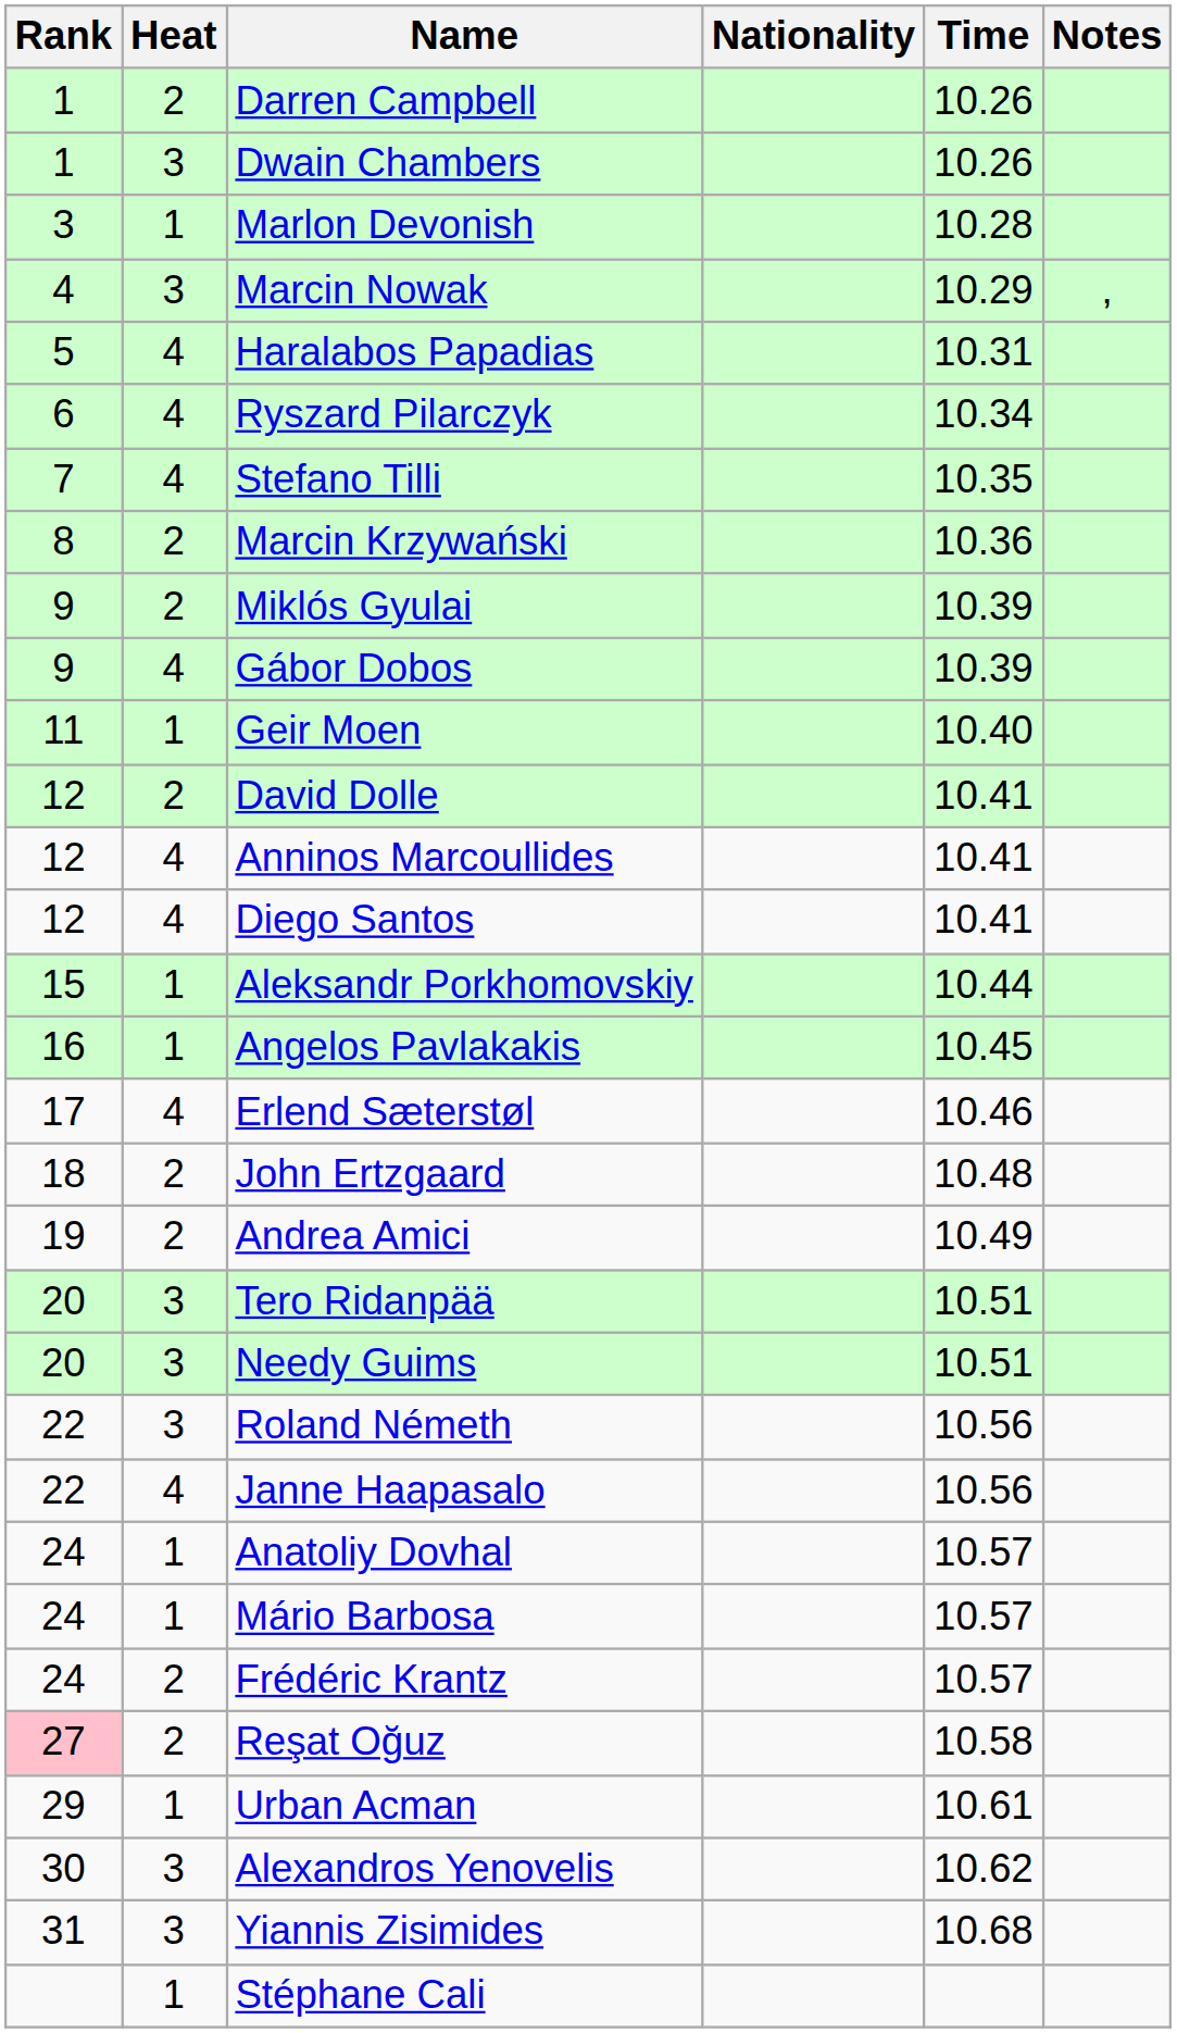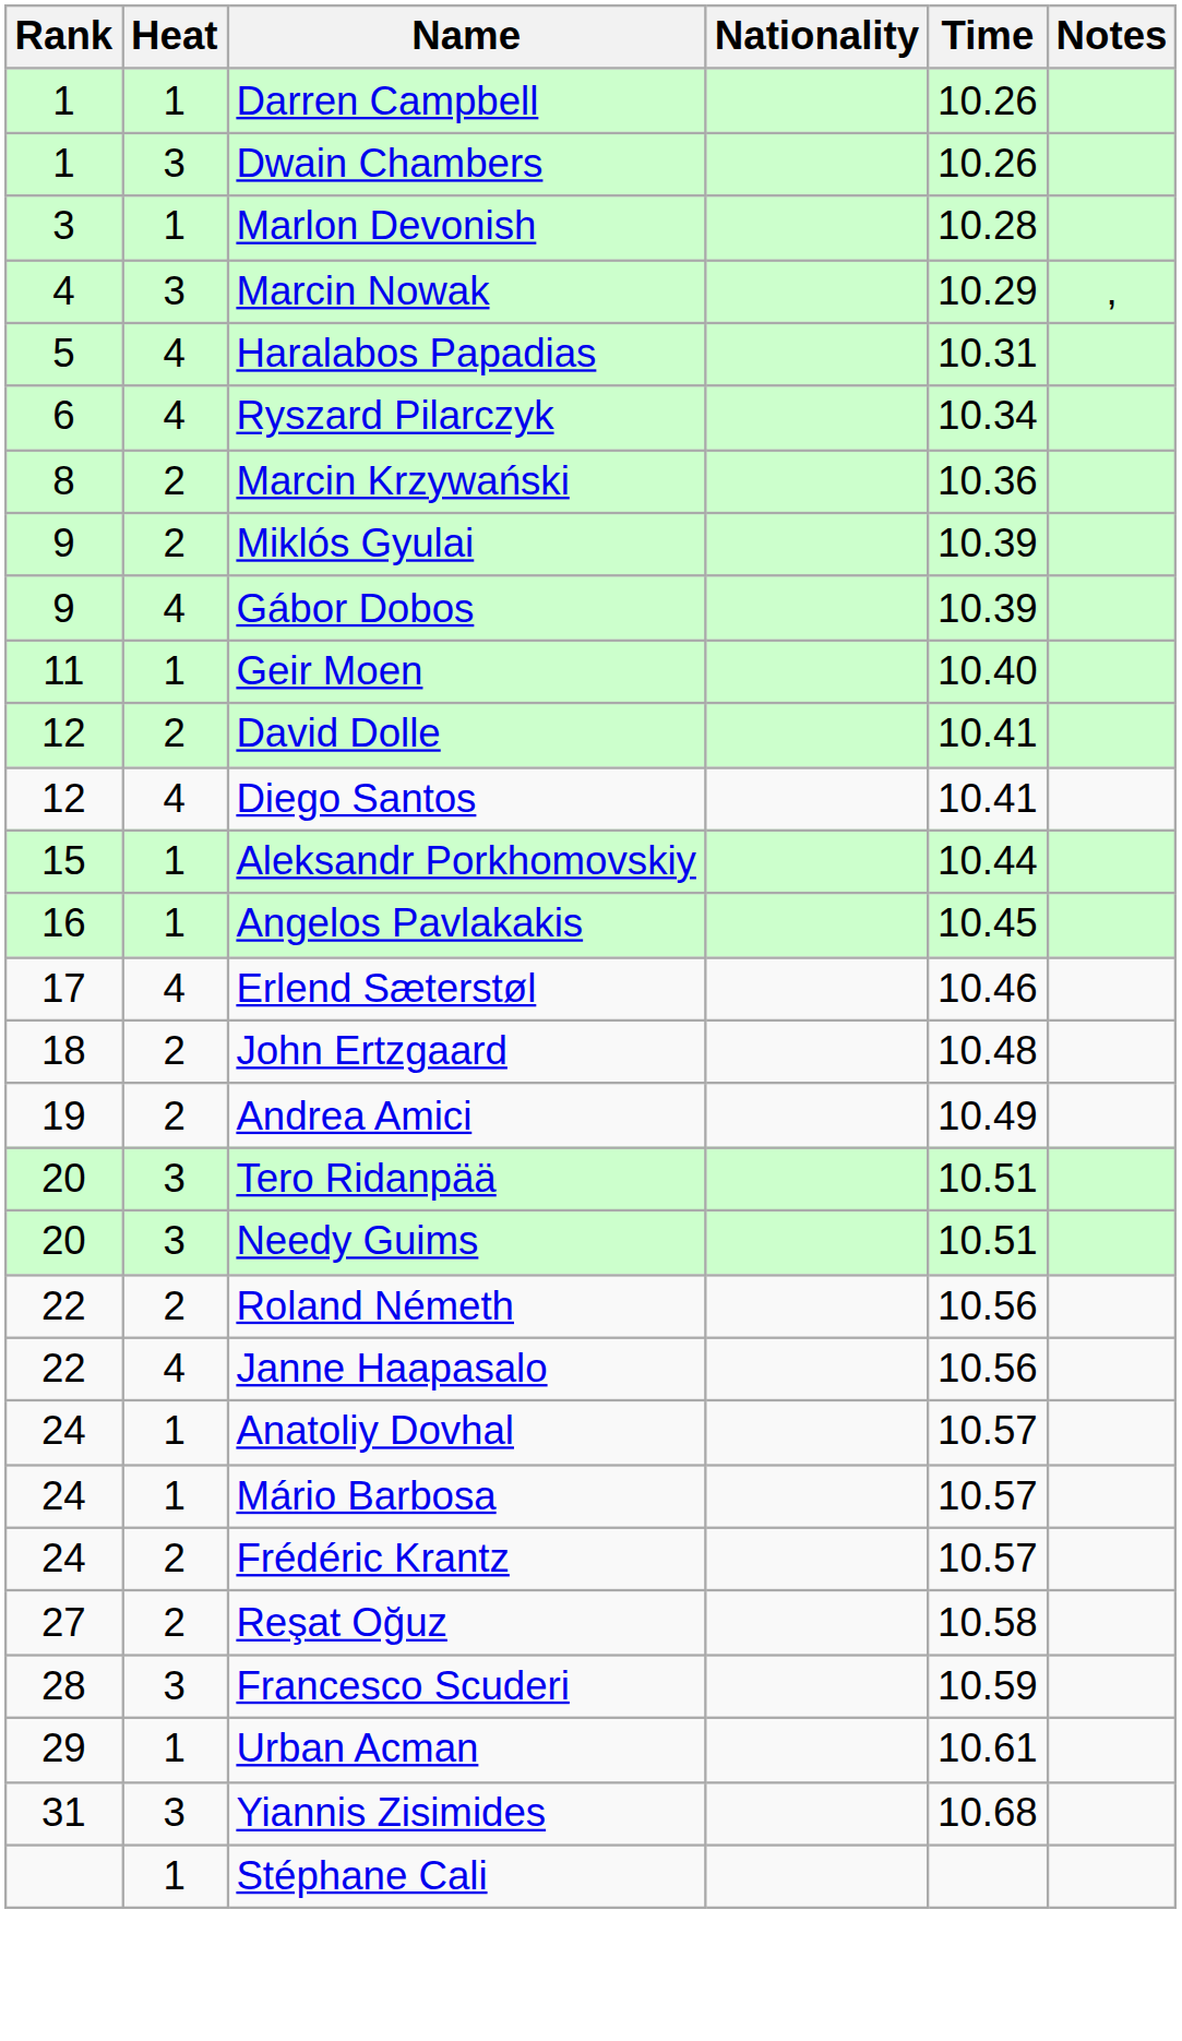 <table class="wikitable sortable" style="text-align:center">
 <tr>
 <th>Rank</th>
 <th>Heat</th>
 <th>Name</th>
 <th>Nationality</th>
 <th>Time</th>
 <th>Notes</th>
 </tr>
 <tr bgcolor=ccffcc>
 <td>1</td>
-<td>2</td>
+<td>1</td>
 <td align=left><a href='#'>Darren Campbell</a></td>
 <td align=left></td>
 <td>10.26</td>
 <td></td>
 </tr>
 <tr bgcolor=ccffcc>
 <td>1</td>
 <td>3</td>
 <td align=left><a href='#'>Dwain Chambers</a></td>
 <td align=left></td>
 <td>10.26</td>
 <td></td>
 </tr>
 <tr bgcolor=ccffcc>
 <td>3</td>
 <td>1</td>
 <td align=left><a href='#'>Marlon Devonish</a></td>
 <td align=left></td>
 <td>10.28</td>
 <td></td>
 </tr>
 <tr bgcolor=ccffcc>
 <td>4</td>
 <td>3</td>
 <td align=left><a href='#'>Marcin Nowak</a></td>
 <td align=left></td>
 <td>10.29</td>
 <td>, </td>
 </tr>
 <tr bgcolor=ccffcc>
 <td>5</td>
 <td>4</td>
 <td align=left><a href='#'>Haralabos Papadias</a></td>
 <td align=left></td>
 <td>10.31</td>
 <td></td>
 </tr>
 <tr bgcolor=ccffcc>
 <td>6</td>
 <td>4</td>
 <td align=left><a href='#'>Ryszard Pilarczyk</a></td>
 <td align=left></td>
 <td>10.34</td>
 <td></td>
 </tr>
 <tr bgcolor=ccffcc>
-<td>7</td>
-<td>4</td>
-<td align=left><a href='#'>Stefano Tilli</a></td>
-<td align=left></td>
-<td>10.35</td>
-<td></td>
-</tr>
-<tr bgcolor=ccffcc>
 <td>8</td>
 <td>2</td>
 <td align=left><a href='#'>Marcin Krzywański</a></td>
 <td align=left></td>
 <td>10.36</td>
 <td></td>
 </tr>
 <tr bgcolor=ccffcc>
 <td>9</td>
 <td>2</td>
 <td align=left><a href='#'>Miklós Gyulai</a></td>
 <td align=left></td>
 <td>10.39</td>
 <td></td>
 </tr>
 <tr bgcolor=ccffcc>
 <td>9</td>
 <td>4</td>
 <td align=left><a href='#'>Gábor Dobos</a></td>
 <td align=left></td>
 <td>10.39</td>
 <td></td>
 </tr>
 <tr bgcolor=ccffcc>
 <td>11</td>
 <td>1</td>
 <td align=left><a href='#'>Geir Moen</a></td>
 <td align=left></td>
 <td>10.40</td>
 <td></td>
 </tr>
 <tr bgcolor=ccffcc>
 <td>12</td>
 <td>2</td>
 <td align=left><a href='#'>David Dolle</a></td>
-<td align=left></td>
-<td>10.41</td>
-<td></td>
-</tr>
-<tr>
-<td>12</td>
-<td>4</td>
-<td align=left><a href='#'>Anninos Marcoullides</a></td>
 <td align=left></td>
 <td>10.41</td>
 <td></td>
 </tr>
 <tr>
 <td>12</td>
 <td>4</td>
 <td align=left><a href='#'>Diego Santos</a></td>
 <td align=left></td>
 <td>10.41</td>
 <td></td>
 </tr>
 <tr bgcolor=ccffcc>
 <td>15</td>
 <td>1</td>
 <td align=left><a href='#'>Aleksandr Porkhomovskiy</a></td>
 <td align=left></td>
 <td>10.44</td>
 <td></td>
 </tr>
 <tr bgcolor=ccffcc>
 <td>16</td>
 <td>1</td>
 <td align=left><a href='#'>Angelos Pavlakakis</a></td>
 <td align=left></td>
 <td>10.45</td>
 <td></td>
 </tr>
 <tr>
 <td>17</td>
 <td>4</td>
 <td align=left><a href='#'>Erlend Sæterstøl</a></td>
 <td align=left></td>
 <td>10.46</td>
 <td></td>
 </tr>
 <tr>
 <td>18</td>
 <td>2</td>
 <td align=left><a href='#'>John Ertzgaard</a></td>
 <td align=left></td>
 <td>10.48</td>
 <td></td>
 </tr>
 <tr>
 <td>19</td>
 <td>2</td>
 <td align=left><a href='#'>Andrea Amici</a></td>
 <td align=left></td>
 <td>10.49</td>
 <td></td>
 </tr>
 <tr bgcolor=ccffcc>
 <td>20</td>
 <td>3</td>
 <td align=left><a href='#'>Tero Ridanpää</a></td>
 <td align=left></td>
 <td>10.51</td>
 <td></td>
 </tr>
 <tr bgcolor=ccffcc>
 <td>20</td>
 <td>3</td>
 <td align=left><a href='#'>Needy Guims</a></td>
 <td align=left></td>
 <td>10.51</td>
 <td></td>
 </tr>
 <tr>
 <td>22</td>
-<td>3</td>
+<td>2</td>
 <td align=left><a href='#'>Roland Németh</a></td>
 <td align=left></td>
 <td>10.56</td>
 <td></td>
 </tr>
 <tr>
 <td>22</td>
 <td>4</td>
 <td align=left><a href='#'>Janne Haapasalo</a></td>
 <td align=left></td>
 <td>10.56</td>
 <td></td>
 </tr>
 <tr>
 <td>24</td>
 <td>1</td>
 <td align=left><a href='#'>Anatoliy Dovhal</a></td>
 <td align=left></td>
 <td>10.57</td>
 <td></td>
 </tr>
 <tr>
 <td>24</td>
 <td>1</td>
 <td align=left><a href='#'>Mário Barbosa</a></td>
 <td align="left"></td>
 <td>10.57</td>
 <td></td>
 </tr>
 <tr>
 <td>24</td>
 <td>2</td>
 <td align=left><a href='#'>Frédéric Krantz</a></td>
 <td align=left></td>
 <td>10.57</td>
 <td></td>
 </tr>
 <tr>
-<td style="background: pink;">27</td>
+<td>27</td>
 <td>2</td>
 <td align=left><a href='#'>Reşat Oğuz</a></td>
 <td align=left></td>
 <td>10.58</td>
+<td></td>
+</tr>
+<tr>
+<td>28</td>
+<td>3</td>
+<td align=left><a href='#'>Francesco Scuderi</a></td>
+<td align=left></td>
+<td>10.59</td>
 <td></td>
 </tr>
 <tr>
 <td>29</td>
 <td>1</td>
 <td align=left><a href='#'>Urban Acman</a></td>
 <td align=left></td>
 <td>10.61</td>
-<td></td>
-</tr>
-<tr>
-<td>30</td>
-<td>3</td>
-<td align=left><a href='#'>Alexandros Yenovelis</a></td>
-<td align=left></td>
-<td>10.62</td>
 <td></td>
 </tr>
 <tr>
 <td>31</td>
 <td>3</td>
 <td align=left><a href='#'>Yiannis Zisimides</a></td>
 <td align=left></td>
 <td>10.68</td>
 <td></td>
 </tr>
 <tr>
 <td></td>
 <td>1</td>
 <td align=left><a href='#'>Stéphane Cali</a></td>
 <td align=left></td>
 <td></td>
 <td></td>
 </tr>
 </table>
